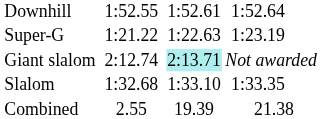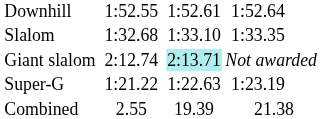 <table>
 <tr valign="top">
 <td>Downhill<br></td>
 <td></td>
 <td>1:52.55</td>
 <td></td>
 <td>1:52.61</td>
 <td></td>
 <td>1:52.64</td>
 </tr>
 <tr valign="top">
-<td>Super-G<br></td>
+<td>Slalom<br></td>
 <td></td>
-<td>1:21.22</td>
+<td>1:32.68</td>
 <td></td>
-<td>1:22.63</td>
+<td>1:33.10</td>
 <td></td>
-<td>1:23.19</td>
+<td>1:33.35</td>
 </tr>
 <tr valign="top">
 <td>Giant slalom<br></td>
 <td></td>
 <td>2:12.74</td>
 <td>  <br> </td>
 <td style="background: paleturquoise;">2:13.71</td>
 <td colspan=2 align=center><em>Not awarded</em></td>
 </tr>
 <tr valign="top">
-<td>Slalom<br></td>
+<td>Super-G<br></td>
 <td></td>
-<td>1:32.68</td>
+<td>1:21.22</td>
 <td></td>
-<td>1:33.10</td>
+<td>1:22.63</td>
 <td></td>
-<td>1:33.35</td>
+<td>1:23.19</td>
 </tr>
 <tr valign="top">
 <td>Combined<br></td>
 <td></td>
 <td align=center>2.55</td>
 <td></td>
 <td align=center>19.39</td>
 <td></td>
 <td align=center>21.38</td>
 </tr>
 </table>
